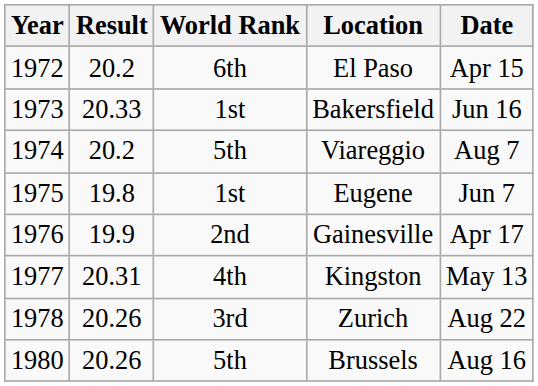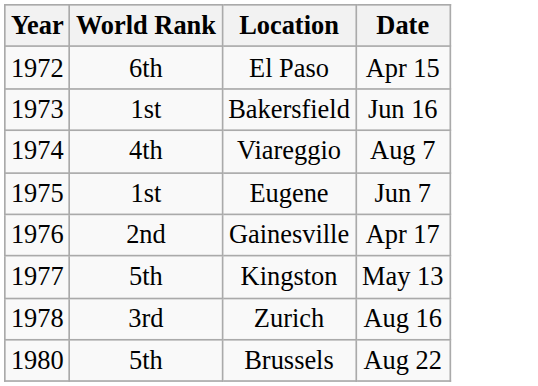 <table class=wikitable>
 <tr>
 <th>Year</th>
-<th>Result</th>
 <th>World Rank</th>
 <th>Location</th>
 <th>Date</th>
 </tr>
 <tr>
 <td>1972</td>
-<td align="center">20.2</td>
 <td align="center">6th</td>
 <td align="center">El Paso</td>
 <td align="center">Apr 15</td>
 </tr>
 <tr>
 <td>1973</td>
-<td align="center">20.33</td>
 <td align="center">1st</td>
 <td align="center">Bakersfield</td>
 <td align="center">Jun 16</td>
 </tr>
 <tr>
 <td>1974</td>
-<td align="center">20.2</td>
-<td align="center">5th</td>
+<td align="center">4th</td>
 <td align="center">Viareggio</td>
 <td align="center">Aug 7</td>
 </tr>
 <tr>
 <td>1975</td>
-<td align="center">19.8</td>
 <td align="center">1st</td>
 <td align="center">Eugene</td>
 <td align="center">Jun 7</td>
 </tr>
 <tr>
 <td>1976</td>
-<td align="center">19.9</td>
 <td align="center">2nd</td>
 <td align="center">Gainesville</td>
 <td align="center">Apr 17</td>
 </tr>
 <tr>
 <td>1977</td>
-<td align="center">20.31</td>
-<td align="center">4th</td>
+<td align="center">5th</td>
 <td align="center">Kingston</td>
 <td align="center">May 13</td>
 </tr>
 <tr>
 <td>1978</td>
-<td align="center">20.26</td>
 <td align="center">3rd</td>
 <td align="center">Zurich</td>
-<td align="center">Aug 22</td>
+<td align="center">Aug 16</td>
 </tr>
 <tr>
 <td>1980</td>
-<td align="center">20.26</td>
 <td align="center">5th</td>
 <td align="center">Brussels</td>
-<td align="center">Aug 16</td>
+<td align="center">Aug 22</td>
 </tr>
 </table>
